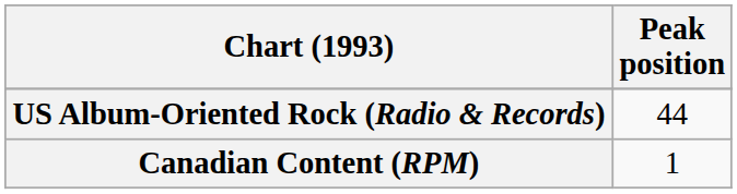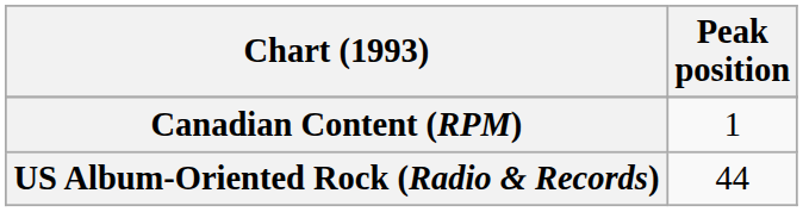 <table class="wikitable sortable plainrowheaders" style="text-align:center">
 <tr>
 <th>Chart (1993)</th>
 <th>Peak<br>position</th>
 </tr>
 <tr>
 </tr>
 <tr>
+<th scope="row">Canadian Content (<em>RPM</em>)</th>
+<td>1</td>
+</tr>
+<tr>
 <th scope="row">US Album-Oriented Rock (<em>Radio & Records</em>)</th>
 <td>44</td>
 </tr>
-<tr>
-<th scope="row">Canadian Content (<em>RPM</em>)</th>
-<td>1</td>
-</tr>
 </table>
